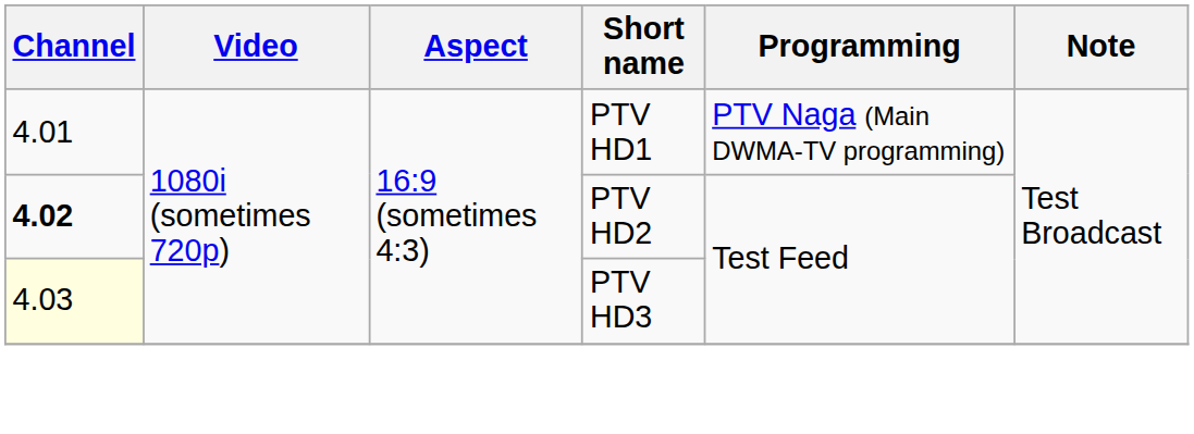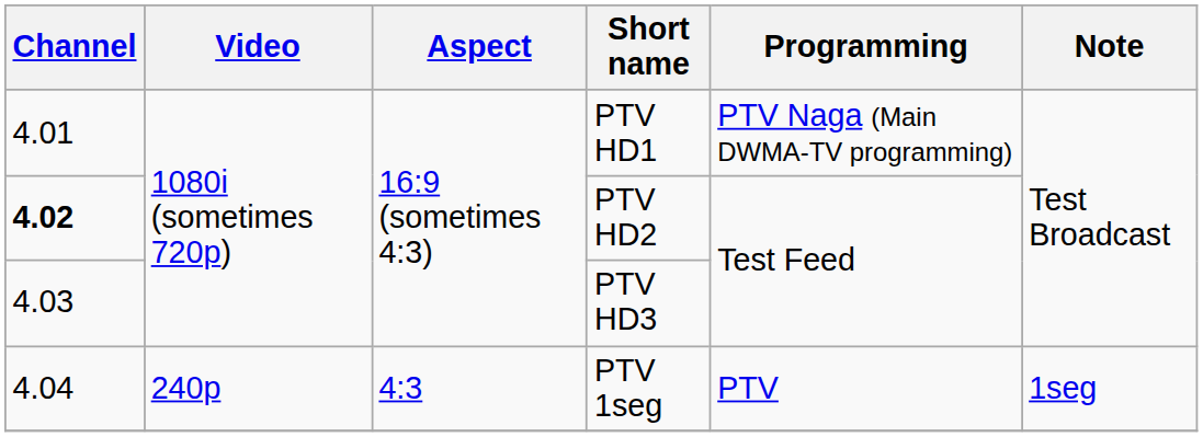 <table class="wikitable">
 <tr ABS>
 <th><a href='#'>Channel</a></th>
 <th><a href='#'>Video</a></th>
 <th><a href='#'>Aspect</a></th>
 <th>Short name</th>
 <th>Programming</th>
 <th>Note</th>
 </tr>
 <tr>
 <td>4.01</td>
 <td rowspan=3><a href='#'>1080i</a>  (sometimes <a href='#'>720p</a>)</td>
 <td rowspan="3"><a href='#'>16:9</a> (sometimes 4:3)</td>
 <td>PTV HD1</td>
 <td><a href='#'>PTV Naga</a> <small>(Main DWMA-TV programming)</small></td>
 <td rowspan=3>Test Broadcast</td>
 </tr>
 <tr>
 <td><strong>4.02</strong></td>
 <td>PTV HD2</td>
 <td rowspan="2">Test Feed</td>
 </tr>
 <tr>
-<td style="background: lightyellow;">4.03</td>
+<td>4.03</td>
 <td>PTV HD3</td>
+</tr>
+<tr>
+<td>4.04</td>
+<td><a href='#'>240p</a></td>
+<td><a href='#'>4:3</a></td>
+<td>PTV 1seg</td>
+<td><a href='#'>PTV</a></td>
+<td><a href='#'>1seg</a></td>
 </tr>
 <tr>
 </tr>
 </table>
